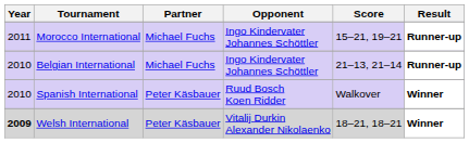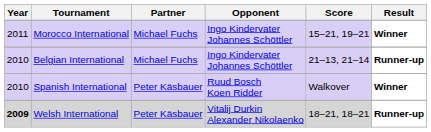 <table class="sortable wikitable" style="font-size: 90%;">
 <tr>
 <th>Year</th>
 <th>Tournament</th>
 <th>Partner</th>
 <th>Opponent</th>
 <th>Score</th>
 <th>Result</th>
 </tr>
 <tr>
 </tr>
 <tr style="background:#D8CEF6">
 <td align="center">2011</td>
 <td align="left"><a href='#'>Morocco International</a></td>
 <td align="left"> <a href='#'>Michael Fuchs</a></td>
 <td align="left"> <a href='#'>Ingo Kindervater</a><br> <a href='#'>Johannes Schöttler</a></td>
 <td align="left">15–21, 19–21</td>
-<td style="text-align:left; background:white"> <strong>Runner-up</strong></td>
+<td style="text-align:left; background:white"> <strong>Winner</strong></td>
 </tr>
 <tr>
 </tr>
 <tr style="background:#D8CEF6">
 <td align="center">2010</td>
 <td align="left"><a href='#'>Belgian International</a></td>
 <td align="left"> <a href='#'>Michael Fuchs</a></td>
 <td align="left"> <a href='#'>Ingo Kindervater</a><br> <a href='#'>Johannes Schöttler</a></td>
 <td align="left">21–13, 21–14</td>
 <td style="text-align:left; background:white"> <strong>Runner-up</strong></td>
 </tr>
 <tr>
 </tr>
 <tr style="background:#D8CEF6">
 <td align="center">2010</td>
 <td align="left"><a href='#'>Spanish International</a></td>
 <td align="left"> <a href='#'>Peter Käsbauer</a></td>
 <td align="left"> <a href='#'>Ruud Bosch</a><br> <a href='#'>Koen Ridder</a></td>
 <td align="left">Walkover</td>
 <td style="text-align:left; background:white"> <strong>Winner</strong></td>
 </tr>
 <tr>
 </tr>
 <tr style="background:#D5D5D5">
 <td align="center"><strong>2009</strong></td>
 <td align="left"><a href='#'>Welsh International</a></td>
 <td align="left"> <a href='#'>Peter Käsbauer</a></td>
 <td align="left"> <a href='#'>Vitalij Durkin</a><br> <a href='#'>Alexander Nikolaenko</a></td>
 <td align="left">18–21, 18–21</td>
-<td style="text-align:left; background:white"> <strong>Winner</strong></td>
+<td style="text-align:left; background:white"> <strong>Runner-up</strong></td>
 </tr>
 </table>
